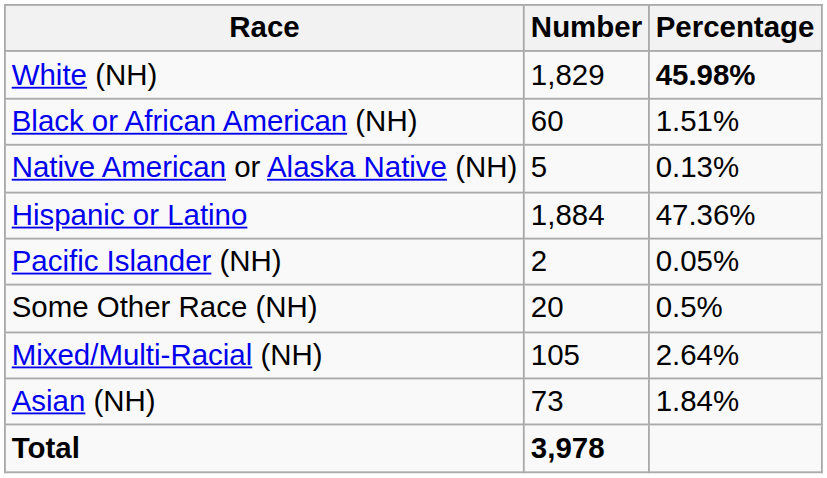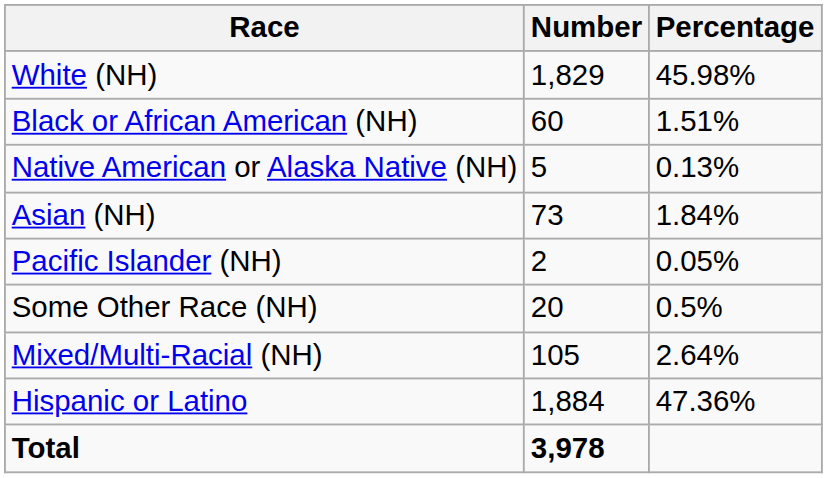 <table class="wikitable">
 <tr>
 <th>Race</th>
 <th>Number</th>
 <th>Percentage</th>
 </tr>
 <tr>
 <td><a href='#'>White</a> (NH)</td>
 <td>1,829</td>
-<td><strong>45.98%</strong></td>
+<td>45.98%</td>
 </tr>
 <tr>
 <td><a href='#'>Black or African American</a> (NH)</td>
 <td>60</td>
 <td>1.51%</td>
 </tr>
 <tr>
 <td><a href='#'>Native American</a> or <a href='#'>Alaska Native</a> (NH)</td>
 <td>5</td>
 <td>0.13%</td>
 </tr>
 <tr>
-<td><a href='#'>Hispanic or Latino</a></td>
-<td>1,884</td>
-<td>47.36%</td>
+<td><a href='#'>Asian</a> (NH)</td>
+<td>73</td>
+<td>1.84%</td>
 </tr>
 <tr>
 <td><a href='#'>Pacific Islander</a> (NH)</td>
 <td>2</td>
 <td>0.05%</td>
 </tr>
 <tr>
 <td>Some Other Race (NH)</td>
 <td>20</td>
 <td>0.5%</td>
 </tr>
 <tr>
 <td><a href='#'>Mixed/Multi-Racial</a> (NH)</td>
 <td>105</td>
 <td>2.64%</td>
 </tr>
 <tr>
-<td><a href='#'>Asian</a> (NH)</td>
-<td>73</td>
-<td>1.84%</td>
+<td><a href='#'>Hispanic or Latino</a></td>
+<td>1,884</td>
+<td>47.36%</td>
 </tr>
 <tr>
 <td><strong>Total</strong></td>
 <td><strong>3,978</strong></td>
 <td></td>
 </tr>
 </table>
